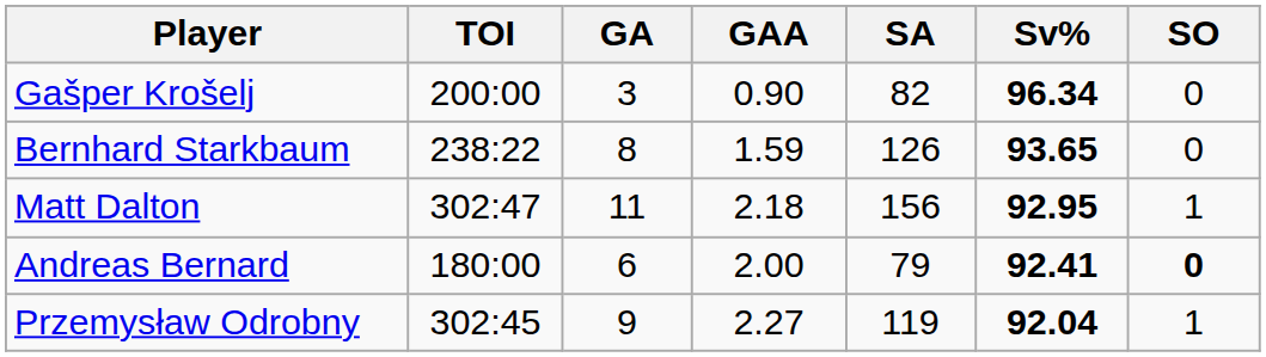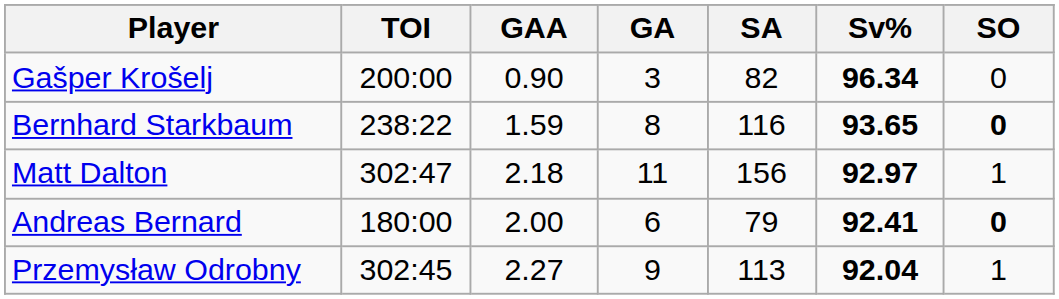 <table class="wikitable sortable" style="text-align:center;">
 <tr>
 <th style="width:170px;">Player</th>
 <th style="width:60px;">TOI</th>
+<th style="width:60px;">GAA</th>
 <th style="width:50px;">GA</th>
-<th style="width:60px;">GAA</th>
 <th style="width:50px;">SA</th>
 <th style="width:60px;">Sv%</th>
 <th style="width:50px;">SO</th>
 </tr>
 <tr>
 <td style="text-align:left;"> <a href='#'>Gašper Krošelj</a></td>
 <td>200:00</td>
+<td>0.90</td>
 <td>3</td>
-<td>0.90</td>
 <td>82</td>
 <td><strong>96.34</strong></td>
 <td>0</td>
 </tr>
 <tr>
 <td style="text-align:left;"> <a href='#'>Bernhard Starkbaum</a></td>
 <td>238:22</td>
+<td>1.59</td>
 <td>8</td>
-<td>1.59</td>
-<td>126</td>
+<td>116</td>
 <td><strong>93.65</strong></td>
-<td>0</td>
+<td><strong>0</strong></td>
 </tr>
 <tr>
 <td style="text-align:left;"> <a href='#'>Matt Dalton</a></td>
 <td>302:47</td>
+<td>2.18</td>
 <td>11</td>
-<td>2.18</td>
 <td>156</td>
-<td><strong>92.95</strong></td>
+<td><strong>92.97</strong></td>
 <td>1</td>
 </tr>
 <tr>
 <td style="text-align:left;"> <a href='#'>Andreas Bernard</a></td>
 <td>180:00</td>
+<td>2.00</td>
 <td>6</td>
-<td>2.00</td>
 <td>79</td>
 <td><strong>92.41</strong></td>
 <td><strong>0</strong></td>
 </tr>
 <tr>
 <td style="text-align:left;"> <a href='#'>Przemysław Odrobny</a></td>
 <td>302:45</td>
+<td>2.27</td>
 <td>9</td>
-<td>2.27</td>
-<td>119</td>
+<td>113</td>
 <td><strong>92.04</strong></td>
 <td>1</td>
 </tr>
 </table>
